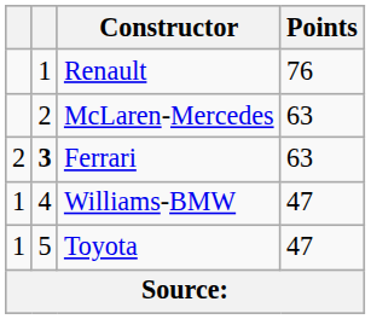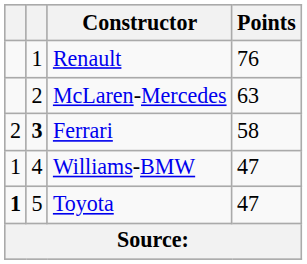 <table class="wikitable" style="font-size: 85%;">
 <tr>
 <th></th>
 <th scope="col"></th>
 <th scope="col">Constructor</th>
 <th scope="col">Points</th>
 </tr>
 <tr>
 <td></td>
 <td align="center">1</td>
 <td> <a href='#'>Renault</a></td>
 <td>76</td>
 </tr>
 <tr>
 <td></td>
 <td align="center">2</td>
 <td> <a href='#'>McLaren</a>-<a href='#'>Mercedes</a></td>
 <td>63</td>
 </tr>
 <tr>
 <td> 2</td>
 <td align="center"><strong>3</strong></td>
 <td> <a href='#'>Ferrari</a></td>
-<td>63</td>
+<td>58</td>
 </tr>
 <tr>
 <td> 1</td>
 <td align="center">4</td>
 <td> <a href='#'>Williams</a>-<a href='#'>BMW</a></td>
 <td>47</td>
 </tr>
 <tr>
-<td> 1</td>
+<td><strong> 1</strong></td>
 <td align="center">5</td>
 <td> <a href='#'>Toyota</a></td>
 <td>47</td>
 </tr>
 <tr>
 <th colspan=4>Source:</th>
 </tr>
 </table>
